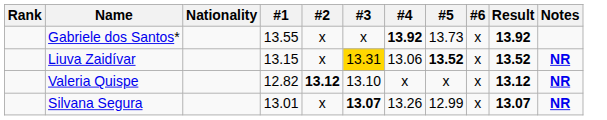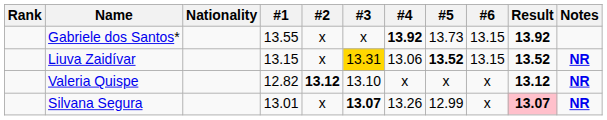 <table class="wikitable sortable" style="text-align:center">
 <tr>
 <th>Rank</th>
 <th>Name</th>
 <th>Nationality</th>
 <th>#1</th>
 <th>#2</th>
 <th>#3</th>
 <th>#4</th>
 <th>#5</th>
 <th>#6</th>
 <th>Result</th>
 <th>Notes</th>
 </tr>
 <tr>
 <td></td>
 <td align=left><a href='#'>Gabriele dos Santos</a>*</td>
 <td align=left></td>
 <td>13.55</td>
 <td>x</td>
 <td>x</td>
 <td><strong>13.92</strong></td>
 <td>13.73</td>
-<td>x</td>
+<td>13.15</td>
 <td><strong>13.92</strong></td>
 <td></td>
 </tr>
 <tr>
 <td></td>
 <td align=left><a href='#'>Liuva Zaidívar</a></td>
 <td align=left></td>
 <td>13.15</td>
 <td>x</td>
 <td style="background: gold;">13.31</td>
 <td>13.06</td>
 <td><strong>13.52</strong></td>
-<td>x</td>
+<td>13.15</td>
 <td><strong>13.52</strong></td>
 <td><strong><a href='#'>NR</a></strong></td>
 </tr>
 <tr>
 <td></td>
 <td align=left><a href='#'>Valeria Quispe</a></td>
 <td align=left></td>
 <td>12.82</td>
 <td><strong>13.12</strong></td>
 <td>13.10</td>
 <td>x</td>
 <td>x</td>
 <td>x</td>
 <td><strong>13.12</strong></td>
 <td><strong><a href='#'>NR</a></strong></td>
 </tr>
 <tr>
 <td></td>
 <td align=left><a href='#'>Silvana Segura</a></td>
 <td align=left></td>
 <td>13.01</td>
 <td>x</td>
 <td><strong>13.07</strong></td>
 <td>13.26</td>
 <td>12.99</td>
 <td>x</td>
-<td><strong>13.07</strong></td>
+<td style="background: pink;"><strong>13.07</strong></td>
 <td><strong><a href='#'>NR</a></strong></td>
 </tr>
 </table>
